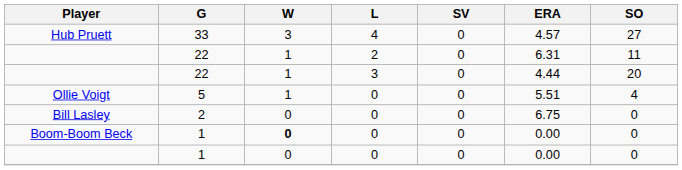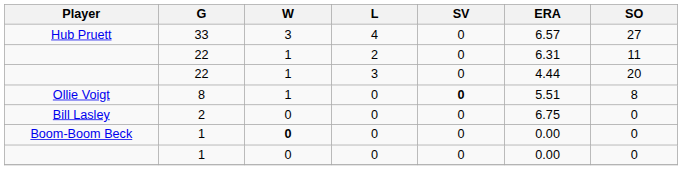 <table class="wikitable sortable">
 <tr>
 <th bgcolor="#DDDDFF" width="16%">Player</th>
 <th bgcolor="#DDDDFF" width="9%">G</th>
 <th bgcolor="#DDDDFF" width="9%">W</th>
 <th bgcolor="#DDDDFF" width="9%">L</th>
 <th bgcolor="#DDDDFF" width="9%">SV</th>
 <th bgcolor="#DDDDFF" width="9%">ERA</th>
 <th bgcolor="#DDDDFF" width="9%">SO</th>
 </tr>
 <tr align="center">
 <td><a href='#'>Hub Pruett</a></td>
 <td>33</td>
 <td>3</td>
 <td>4</td>
 <td>0</td>
-<td>4.57</td>
+<td>6.57</td>
 <td>27</td>
 </tr>
 <tr align="center">
 <td></td>
 <td>22</td>
 <td>1</td>
 <td>2</td>
 <td>0</td>
 <td>6.31</td>
 <td>11</td>
 </tr>
 <tr align="center">
 <td></td>
 <td>22</td>
 <td>1</td>
 <td>3</td>
 <td>0</td>
 <td>4.44</td>
 <td>20</td>
 </tr>
 <tr align="center">
 <td><a href='#'>Ollie Voigt</a></td>
-<td>5</td>
+<td>8</td>
 <td>1</td>
 <td>0</td>
-<td>0</td>
+<td><strong>0</strong></td>
 <td>5.51</td>
-<td>4</td>
+<td>8</td>
 </tr>
 <tr align="center">
 <td><a href='#'>Bill Lasley</a></td>
 <td>2</td>
 <td>0</td>
 <td>0</td>
 <td>0</td>
 <td>6.75</td>
 <td>0</td>
 </tr>
 <tr align="center">
 <td><a href='#'>Boom-Boom Beck</a></td>
 <td>1</td>
 <td><strong>0</strong></td>
 <td>0</td>
 <td>0</td>
 <td>0.00</td>
 <td>0</td>
 </tr>
 <tr align="center">
 <td></td>
 <td>1</td>
 <td>0</td>
 <td>0</td>
 <td>0</td>
 <td>0.00</td>
 <td>0</td>
 </tr>
 <tr align="center">
 </tr>
 </table>
